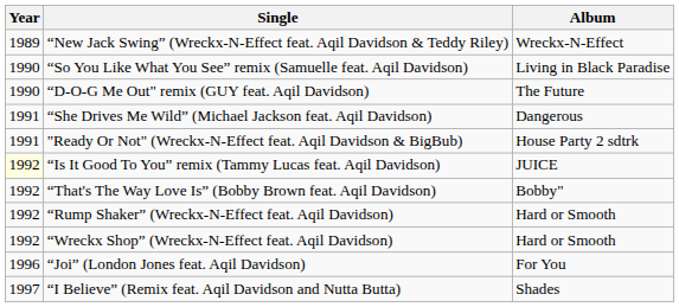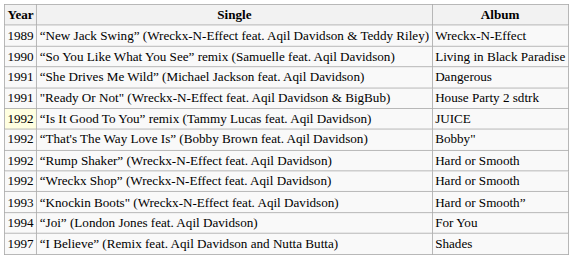 <table class="wikitable">
 <tr>
 <th>Year</th>
 <th>Single</th>
 <th>Album</th>
 </tr>
 <tr>
 <td>1989</td>
 <td>“New Jack Swing” (Wreckx-N-Effect feat. Aqil Davidson & Teddy Riley)</td>
 <td>Wreckx-N-Effect</td>
 </tr>
 <tr>
 <td>1990</td>
 <td>“So You Like What You See” remix (Samuelle feat. Aqil Davidson)</td>
 <td>Living in Black Paradise</td>
-</tr>
-<tr>
-<td>1990</td>
-<td>“D-O-G Me Out" remix (GUY feat. Aqil Davidson)</td>
-<td>The Future</td>
 </tr>
 <tr>
 <td>1991</td>
 <td>“She Drives Me Wild” (Michael Jackson feat. Aqil Davidson)</td>
 <td>Dangerous</td>
 </tr>
 <tr>
 <td>1991</td>
 <td>"Ready Or Not" (Wreckx-N-Effect feat. Aqil Davidson & BigBub)</td>
 <td>House Party 2 sdtrk</td>
 </tr>
 <tr>
 <td style="background: lightyellow;">1992</td>
 <td>“Is It Good To You” remix (Tammy Lucas feat. Aqil Davidson)</td>
 <td>JUICE</td>
 </tr>
 <tr>
 <td>1992</td>
 <td>“That's The Way Love Is” (Bobby Brown feat. Aqil Davidson)</td>
 <td>Bobby"</td>
 </tr>
 <tr>
 <td>1992</td>
 <td>“Rump Shaker” (Wreckx-N-Effect feat. Aqil Davidson)</td>
 <td>Hard or Smooth</td>
 </tr>
 <tr>
 <td>1992</td>
 <td>“Wreckx Shop” (Wreckx-N-Effect feat. Aqil Davidson)</td>
 <td>Hard or Smooth</td>
 </tr>
 <tr>
-<td>1996</td>
+<td>1993</td>
+<td>“Knockin Boots" (Wreckx-N-Effect feat. Aqil Davidson)</td>
+<td>Hard or Smooth”</td>
+</tr>
+<tr>
+<td>1994</td>
 <td>“Joi” (London Jones feat. Aqil Davidson)</td>
 <td>For You</td>
 </tr>
 <tr>
 <td>1997</td>
 <td>“I Believe” (Remix feat. Aqil Davidson and Nutta Butta)</td>
 <td>Shades</td>
 </tr>
 </table>
